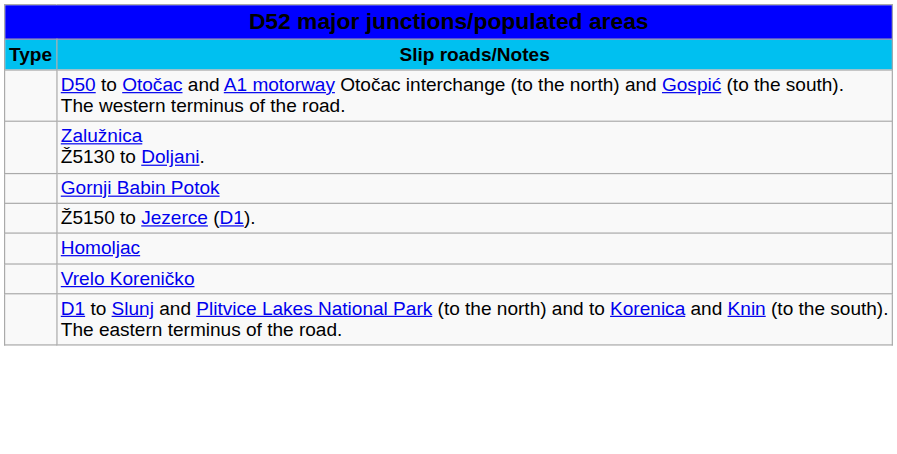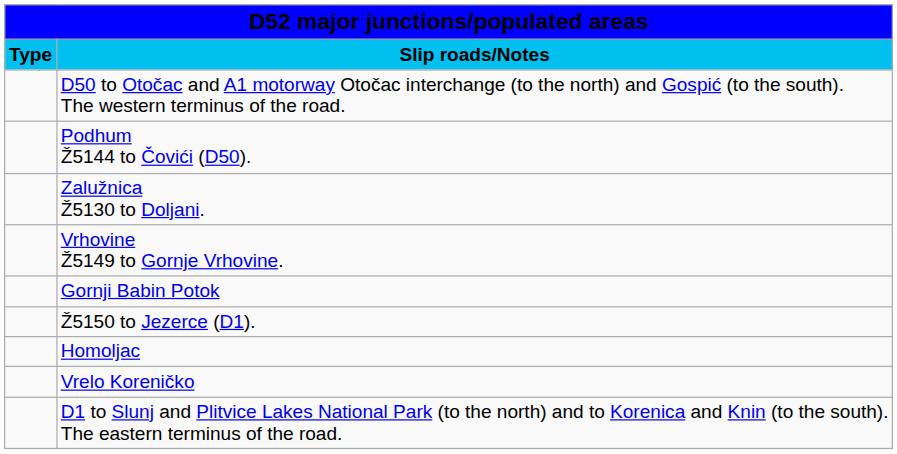 <table class="wikitable">
 <tr>
 <td colspan=2 bgcolor=blue align=center style=margin-top:15><span><big><strong>D52 major junctions/populated areas</strong></big></span></td>
 </tr>
 <tr>
 <td align=center bgcolor=00c0f0><strong>Type</strong></td>
 <td align=center bgcolor=00c0f0><strong>Slip roads/Notes</strong></td>
 </tr>
 <tr>
 <td></td>
 <td> <a href='#'>D50</a> to <a href='#'>Otočac</a> and <a href='#'>A1 motorway</a> Otočac interchange (to the north) and <a href='#'>Gospić</a> (to the south).<br>The western terminus of the road.</td>
 </tr>
 <tr>
 <td></td>
+<td><a href='#'>Podhum</a><br>Ž5144 to <a href='#'>Čovići</a> (<a href='#'>D50</a>).</td>
+</tr>
+<tr>
+<td></td>
 <td><a href='#'>Zalužnica</a><br>Ž5130 to <a href='#'>Doljani</a>.</td>
+</tr>
+<tr>
+<td></td>
+<td><a href='#'>Vrhovine</a><br>Ž5149 to <a href='#'>Gornje Vrhovine</a>.</td>
 </tr>
 <tr>
 <td></td>
 <td><a href='#'>Gornji Babin Potok</a></td>
 </tr>
 <tr>
 <td></td>
 <td>Ž5150 to <a href='#'>Jezerce</a> (<a href='#'>D1</a>).</td>
 </tr>
 <tr>
 <td></td>
 <td><a href='#'>Homoljac</a></td>
 </tr>
 <tr>
 <td></td>
 <td><a href='#'>Vrelo Koreničko</a></td>
 </tr>
 <tr>
 <td></td>
 <td> <a href='#'>D1</a> to <a href='#'>Slunj</a> and <a href='#'>Plitvice Lakes National Park</a> (to the north) and to <a href='#'>Korenica</a> and <a href='#'>Knin</a> (to the south).<br>The eastern terminus of the road.</td>
 </tr>
 </table>
